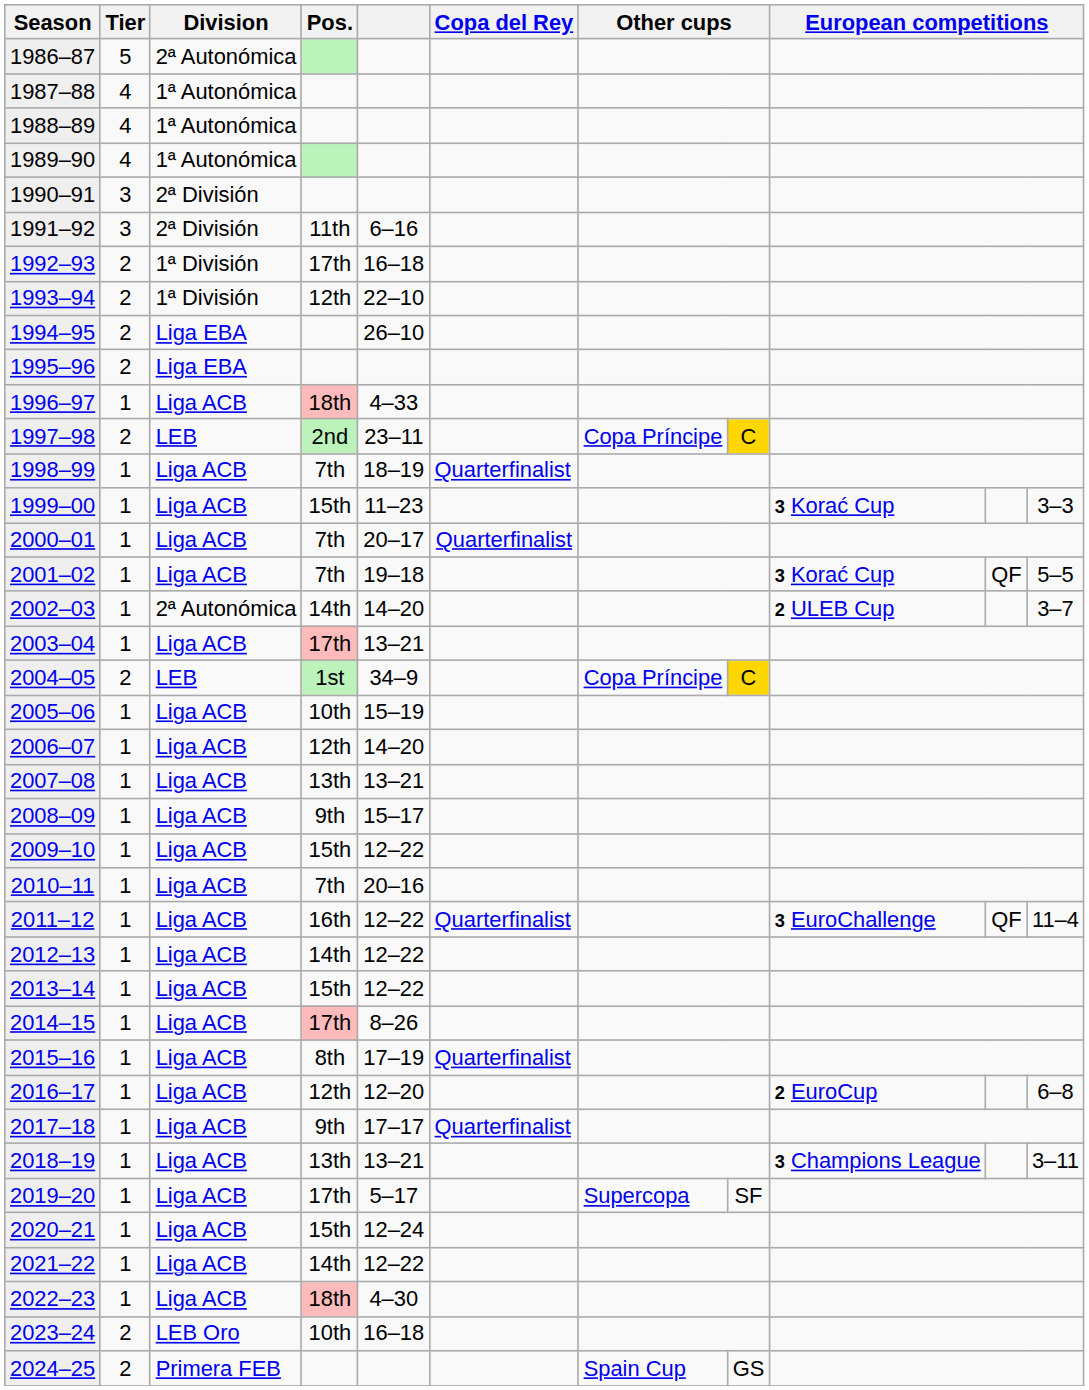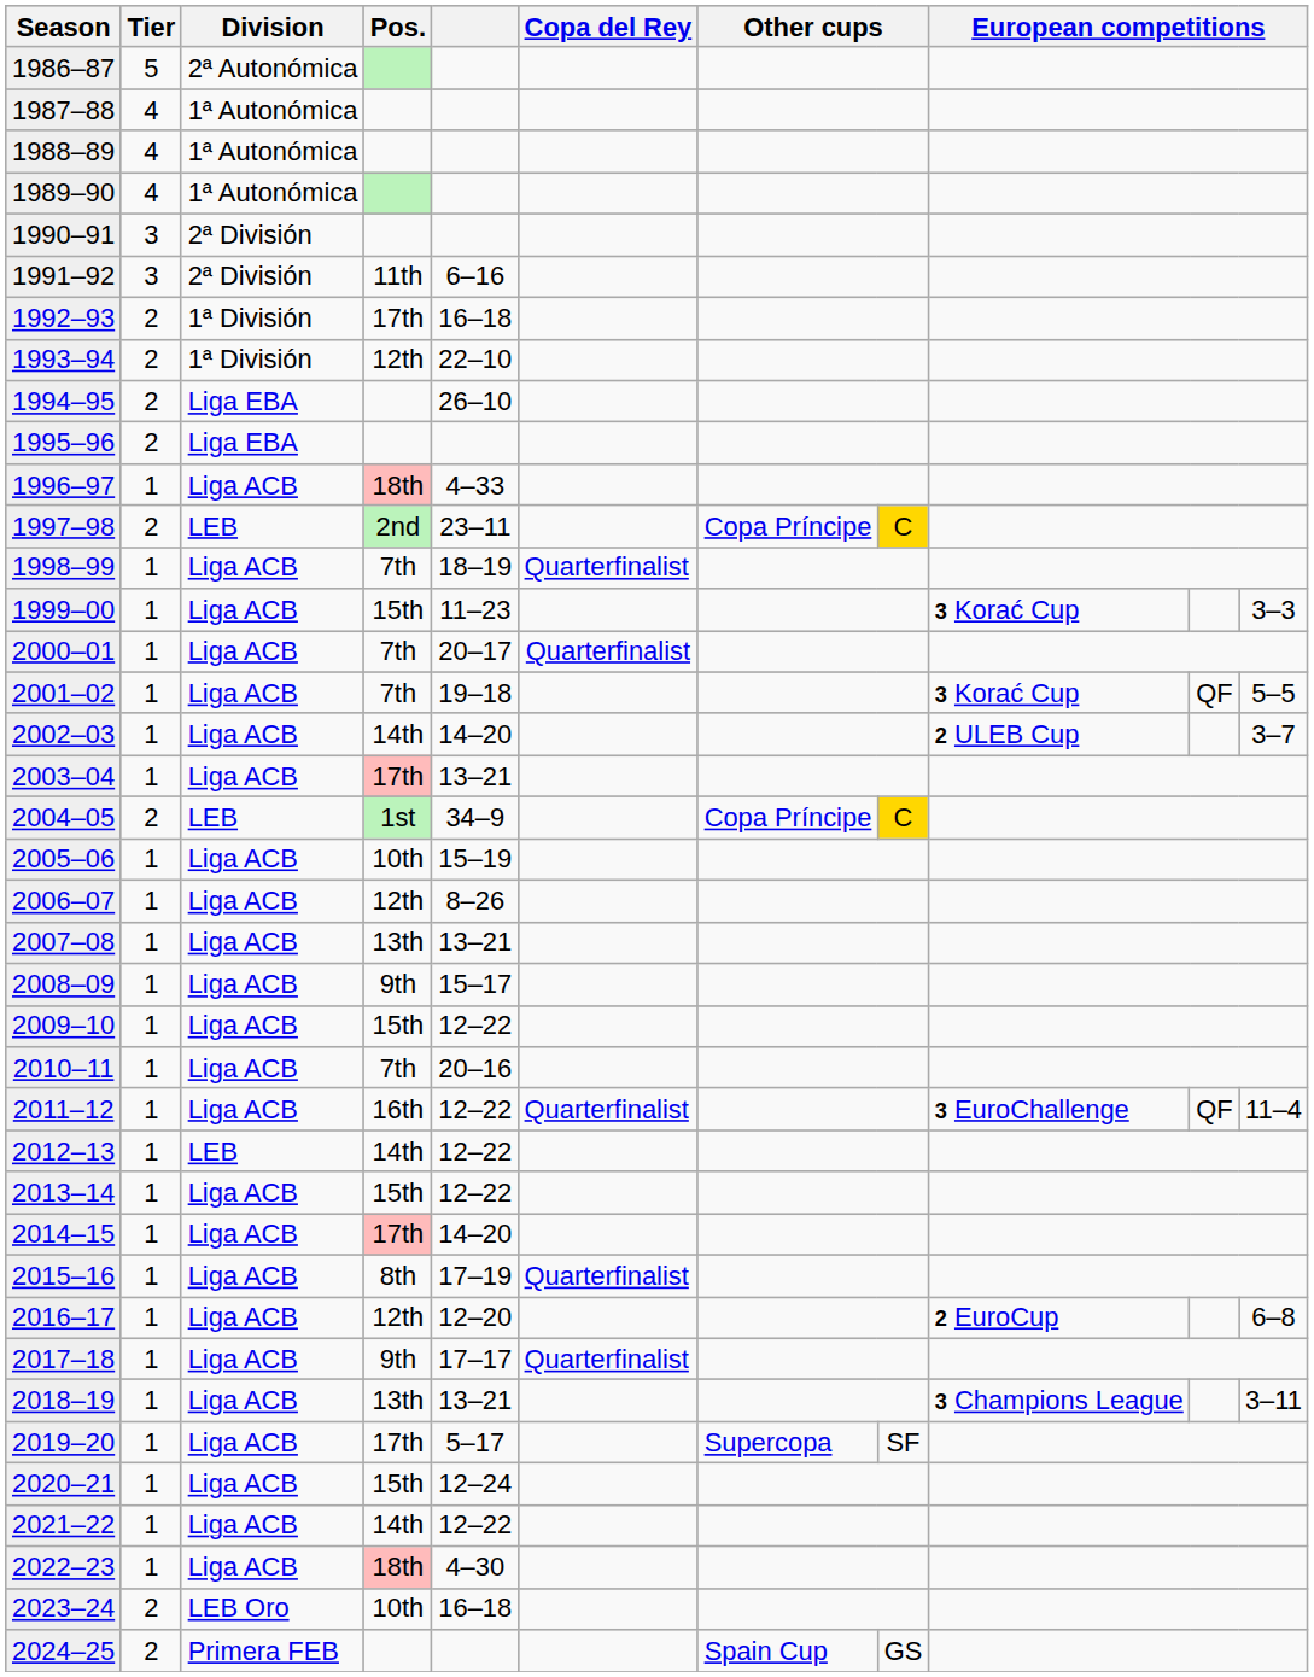 <table class="wikitable" style="font-size:85%; text-align:center">
 <tr>
 <th>Season</th>
 <th>Tier</th>
 <th>Division</th>
 <th>Pos.</th>
 <th></th>
 <th><a href='#'>Copa del Rey</a></th>
 <th colspan=2>Other cups</th>
 <th colspan=3><a href='#'>European competitions</a></th>
 </tr>
 <tr>
 <td bgcolor=#efefef>1986–87</td>
 <td>5</td>
 <td align=left>2ª Autonómica</td>
 <td bgcolor=#BBF3BB></td>
 <td></td>
 <td></td>
 <td colspan=2></td>
 <td colspan=3></td>
 </tr>
 <tr>
 <td bgcolor=#efefef>1987–88</td>
 <td>4</td>
 <td align=left>1ª Autonómica</td>
 <td></td>
 <td></td>
 <td></td>
 <td colspan=2></td>
 <td colspan=3></td>
 </tr>
 <tr>
 <td bgcolor=#efefef>1988–89</td>
 <td>4</td>
 <td align=left>1ª Autonómica</td>
 <td></td>
 <td></td>
 <td></td>
 <td colspan=2></td>
 <td colspan=3></td>
 </tr>
 <tr>
 <td bgcolor=#efefef>1989–90</td>
 <td>4</td>
 <td align=left>1ª Autonómica</td>
 <td bgcolor=#BBF3BB></td>
 <td></td>
 <td></td>
 <td colspan=2></td>
 <td colspan=3></td>
 </tr>
 <tr>
 <td bgcolor=#efefef>1990–91</td>
 <td>3</td>
 <td align=left>2ª División</td>
 <td></td>
 <td></td>
 <td></td>
 <td colspan=2></td>
 <td colspan=3></td>
 </tr>
 <tr>
 <td bgcolor=#efefef>1991–92</td>
 <td>3</td>
 <td align=left>2ª División</td>
 <td>11th</td>
 <td>6–16</td>
 <td></td>
 <td colspan=2></td>
 <td colspan=3></td>
 </tr>
 <tr>
 <td bgcolor=#efefef><a href='#'>1992–93</a></td>
 <td>2</td>
 <td align=left>1ª División</td>
 <td>17th</td>
 <td>16–18</td>
 <td></td>
 <td colspan=2></td>
 <td colspan=3></td>
 </tr>
 <tr>
 <td bgcolor=#efefef><a href='#'>1993–94</a></td>
 <td>2</td>
 <td align=left>1ª División</td>
 <td>12th</td>
 <td>22–10</td>
 <td></td>
 <td colspan=2></td>
 <td colspan=3></td>
 </tr>
 <tr>
 <td bgcolor=#efefef><a href='#'>1994–95</a></td>
 <td>2</td>
 <td align=left><a href='#'>Liga EBA</a></td>
 <td></td>
 <td>26–10</td>
 <td></td>
 <td colspan=2></td>
 <td colspan=3></td>
 </tr>
 <tr>
 <td bgcolor=#efefef><a href='#'>1995–96</a></td>
 <td>2</td>
 <td align=left><a href='#'>Liga EBA</a></td>
 <td></td>
 <td></td>
 <td></td>
 <td colspan=2></td>
 <td colspan=3></td>
 </tr>
 <tr>
 <td bgcolor=#efefef><a href='#'>1996–97</a></td>
 <td>1</td>
 <td align=left><a href='#'>Liga ACB</a></td>
 <td bgcolor=#FFBBBB>18th</td>
 <td>4–33</td>
 <td></td>
 <td colspan=2></td>
 <td colspan=3></td>
 </tr>
 <tr>
 <td bgcolor=#efefef><a href='#'>1997–98</a></td>
 <td>2</td>
 <td align=left><a href='#'>LEB</a></td>
 <td bgcolor=#BBF3BB>2nd</td>
 <td>23–11</td>
 <td></td>
 <td align=left><a href='#'>Copa Príncipe</a></td>
 <td bgcolor=gold>C</td>
 <td colspan=3></td>
 </tr>
 <tr>
 <td bgcolor=#efefef><a href='#'>1998–99</a></td>
 <td>1</td>
 <td align=left><a href='#'>Liga ACB</a></td>
 <td>7th</td>
 <td>18–19</td>
 <td align=left><a href='#'>Quarterfinalist</a></td>
 <td colspan=2></td>
 <td colspan=3></td>
 </tr>
 <tr>
 <td bgcolor=#efefef><a href='#'>1999–00</a></td>
 <td>1</td>
 <td align=left><a href='#'>Liga ACB</a></td>
 <td>15th</td>
 <td>11–23</td>
 <td></td>
 <td colspan=2></td>
 <td align=left><small><strong>3</strong></small> <a href='#'>Korać Cup</a></td>
 <td></td>
 <td>3–3</td>
 </tr>
 <tr>
 <td bgcolor=#efefef><a href='#'>2000–01</a></td>
 <td>1</td>
 <td align=left><a href='#'>Liga ACB</a></td>
 <td>7th</td>
 <td>20–17</td>
 <td><a href='#'>Quarterfinalist</a></td>
 <td colspan=2></td>
 <td colspan=3></td>
 </tr>
 <tr>
 <td bgcolor=#efefef><a href='#'>2001–02</a></td>
 <td>1</td>
 <td align=left><a href='#'>Liga ACB</a></td>
 <td>7th</td>
 <td>19–18</td>
 <td></td>
 <td colspan=2></td>
 <td align=left><small><strong>3</strong></small> <a href='#'>Korać Cup</a></td>
 <td>QF</td>
 <td>5–5</td>
 </tr>
 <tr>
 <td bgcolor=#efefef><a href='#'>2002–03</a></td>
 <td>1</td>
-<td align=left>2ª Autonómica</td>
+<td align=left><a href='#'>Liga ACB</a></td>
 <td>14th</td>
 <td>14–20</td>
 <td></td>
 <td colspan=2></td>
 <td align=left><small><strong>2</strong></small> <a href='#'>ULEB Cup</a></td>
 <td></td>
 <td>3–7</td>
 </tr>
 <tr>
 <td bgcolor=#efefef><a href='#'>2003–04</a></td>
 <td>1</td>
 <td align=left><a href='#'>Liga ACB</a></td>
 <td bgcolor=#FFBBBB>17th</td>
 <td>13–21</td>
 <td></td>
 <td colspan=2></td>
 <td colspan=3></td>
 </tr>
 <tr>
 <td bgcolor=#efefef><a href='#'>2004–05</a></td>
 <td>2</td>
 <td align=left><a href='#'>LEB</a></td>
 <td bgcolor=#BBF3BB>1st</td>
 <td>34–9</td>
 <td></td>
 <td align=left><a href='#'>Copa Príncipe</a></td>
 <td bgcolor=gold>C</td>
 <td colspan=3></td>
 </tr>
 <tr>
 <td bgcolor=#efefef><a href='#'>2005–06</a></td>
 <td>1</td>
 <td align=left><a href='#'>Liga ACB</a></td>
 <td>10th</td>
 <td>15–19</td>
 <td></td>
 <td colspan=2></td>
 <td colspan=3></td>
 </tr>
 <tr>
 <td bgcolor=#efefef><a href='#'>2006–07</a></td>
 <td>1</td>
 <td align=left><a href='#'>Liga ACB</a></td>
 <td>12th</td>
-<td>14–20</td>
+<td>8–26</td>
 <td></td>
 <td colspan=2></td>
 <td colspan=3></td>
 </tr>
 <tr>
 <td bgcolor=#efefef><a href='#'>2007–08</a></td>
 <td>1</td>
 <td align=left><a href='#'>Liga ACB</a></td>
 <td>13th</td>
 <td>13–21</td>
 <td></td>
 <td colspan=2></td>
 <td colspan=3></td>
 </tr>
 <tr>
 <td bgcolor=#efefef><a href='#'>2008–09</a></td>
 <td>1</td>
 <td align=left><a href='#'>Liga ACB</a></td>
 <td>9th</td>
 <td>15–17</td>
 <td></td>
 <td colspan=2></td>
 <td colspan=3></td>
 </tr>
 <tr>
 <td bgcolor=#efefef><a href='#'>2009–10</a></td>
 <td>1</td>
 <td align=left><a href='#'>Liga ACB</a></td>
 <td>15th</td>
 <td>12–22</td>
 <td></td>
 <td colspan=2></td>
 <td colspan=3></td>
 </tr>
 <tr>
 <td bgcolor=#efefef><a href='#'>2010–11</a></td>
 <td>1</td>
 <td align=left><a href='#'>Liga ACB</a></td>
 <td>7th</td>
 <td>20–16</td>
 <td></td>
 <td colspan=2></td>
 <td colspan=3></td>
 </tr>
 <tr>
 <td bgcolor=#efefef><a href='#'>2011–12</a></td>
 <td>1</td>
 <td align=left><a href='#'>Liga ACB</a></td>
 <td>16th</td>
 <td>12–22</td>
 <td align=left><a href='#'>Quarterfinalist</a></td>
 <td colspan=2></td>
 <td align=left><small><strong>3</strong></small> <a href='#'>EuroChallenge</a></td>
 <td>QF</td>
 <td>11–4</td>
 </tr>
 <tr>
 <td bgcolor=#efefef><a href='#'>2012–13</a></td>
 <td>1</td>
-<td align=left><a href='#'>Liga ACB</a></td>
+<td align=left><a href='#'>LEB</a></td>
 <td>14th</td>
 <td>12–22</td>
 <td></td>
 <td colspan=2></td>
 <td colspan=3></td>
 </tr>
 <tr>
 <td bgcolor=#efefef><a href='#'>2013–14</a></td>
 <td>1</td>
 <td align=left><a href='#'>Liga ACB</a></td>
 <td>15th</td>
 <td>12–22</td>
 <td></td>
 <td colspan=2></td>
 <td colspan=3></td>
 </tr>
 <tr>
 <td bgcolor=#efefef><a href='#'>2014–15</a></td>
 <td>1</td>
 <td align=left><a href='#'>Liga ACB</a></td>
 <td bgcolor=#FFBBBB>17th</td>
-<td>8–26</td>
+<td>14–20</td>
 <td></td>
 <td colspan=2></td>
 <td colspan=3></td>
 </tr>
 <tr>
 <td bgcolor=#efefef><a href='#'>2015–16</a></td>
 <td>1</td>
 <td align=left><a href='#'>Liga ACB</a></td>
 <td>8th</td>
 <td>17–19</td>
 <td align=left><a href='#'>Quarterfinalist</a></td>
 <td colspan=2></td>
 <td colspan=3></td>
 </tr>
 <tr>
 <td bgcolor=#efefef><a href='#'>2016–17</a></td>
 <td>1</td>
 <td align=left><a href='#'>Liga ACB</a></td>
 <td>12th</td>
 <td>12–20</td>
 <td></td>
 <td colspan=2></td>
 <td align=left><small><strong>2</strong></small> <a href='#'>EuroCup</a></td>
 <td></td>
 <td>6–8</td>
 </tr>
 <tr>
 <td bgcolor=#efefef><a href='#'>2017–18</a></td>
 <td>1</td>
 <td align=left><a href='#'>Liga ACB</a></td>
 <td>9th</td>
 <td>17–17</td>
 <td align=left><a href='#'>Quarterfinalist</a></td>
 <td colspan=2></td>
 <td colspan=3></td>
 </tr>
 <tr>
 <td bgcolor=#efefef><a href='#'>2018–19</a></td>
 <td>1</td>
 <td align=left><a href='#'>Liga ACB</a></td>
 <td>13th</td>
 <td>13–21</td>
 <td></td>
 <td colspan=2></td>
 <td align=left><small><strong>3</strong></small> <a href='#'>Champions League</a></td>
 <td></td>
 <td>3–11</td>
 </tr>
 <tr>
 <td bgcolor=#efefef><a href='#'>2019–20</a></td>
 <td>1</td>
 <td align=left><a href='#'>Liga ACB</a></td>
 <td>17th</td>
 <td>5–17</td>
 <td></td>
 <td align=left><a href='#'>Supercopa</a></td>
 <td>SF</td>
 <td colspan=3></td>
 </tr>
 <tr>
 <td bgcolor=#efefef><a href='#'>2020–21</a></td>
 <td>1</td>
 <td align=left><a href='#'>Liga ACB</a></td>
 <td>15th</td>
 <td>12–24</td>
 <td></td>
 <td colspan=2></td>
 <td colspan=3></td>
 </tr>
 <tr>
 <td bgcolor=#efefef><a href='#'>2021–22</a></td>
 <td>1</td>
 <td align=left><a href='#'>Liga ACB</a></td>
 <td>14th</td>
 <td>12–22</td>
 <td></td>
 <td colspan=2></td>
 <td colspan=3></td>
 </tr>
 <tr>
 <td bgcolor=#efefef><a href='#'>2022–23</a></td>
 <td>1</td>
 <td align=left><a href='#'>Liga ACB</a></td>
 <td bgcolor=#FFBBBB>18th</td>
 <td>4–30</td>
 <td></td>
 <td colspan=2></td>
 <td colspan=3></td>
 </tr>
 <tr>
 <td bgcolor=#efefef><a href='#'>2023–24</a></td>
 <td>2</td>
 <td align=left><a href='#'>LEB Oro</a></td>
 <td>10th</td>
 <td>16–18</td>
 <td></td>
 <td colspan=2></td>
 <td colspan=3></td>
 </tr>
 <tr>
 <td bgcolor=#efefef><a href='#'>2024–25</a></td>
 <td>2</td>
 <td align=left><a href='#'>Primera FEB</a></td>
 <td></td>
 <td></td>
 <td></td>
 <td align=left><a href='#'>Spain Cup</a></td>
 <td>GS</td>
 <td colspan=3></td>
 </tr>
 <tr>
 </tr>
 </table>
